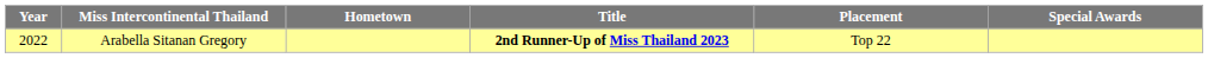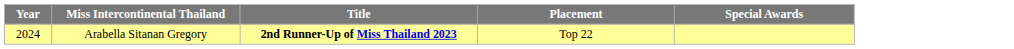 <table class="wikitable sortable" style="font-size: 90%; text-align:center">
 <tr>
 <th width="50" style="background-color:#787878;color:#FFFFFF;">Year</th>
 <th width="220" style="background-color:#787878;color:#FFFFFF;">Miss Intercontinental Thailand</th>
-<th width="180" style="background-color:#787878;color:#FFFFFF;">Hometown</th>
 <th width="280" style="background-color:#787878;color:#FFFFFF;">Title</th>
 <th width="230" style="background-color:#787878;color:#FFFFFF;">Placement</th>
 <th width="210" style="background-color:#787878;color:#FFFFFF;">Special Awards</th>
 </tr>
 <tr style="background-color:#FFFF99">
-<td>2022</td>
+<td>2024</td>
 <td>Arabella Sitanan Gregory</td>
-<td align=left></td>
 <td><strong>2nd Runner-Up of <a href='#'>Miss Thailand 2023</a></strong></td>
 <td>Top 22</td>
 <td></td>
 </tr>
 </table>
